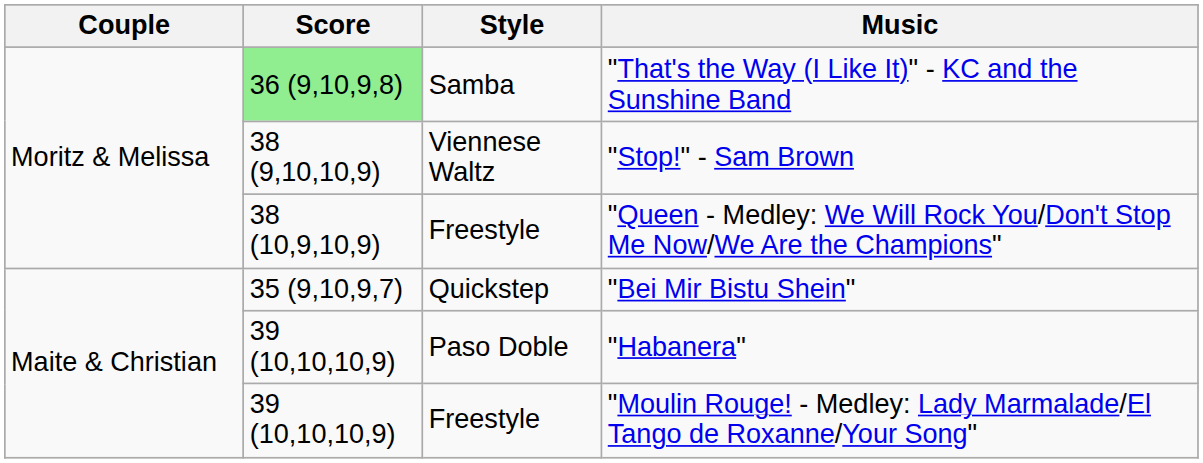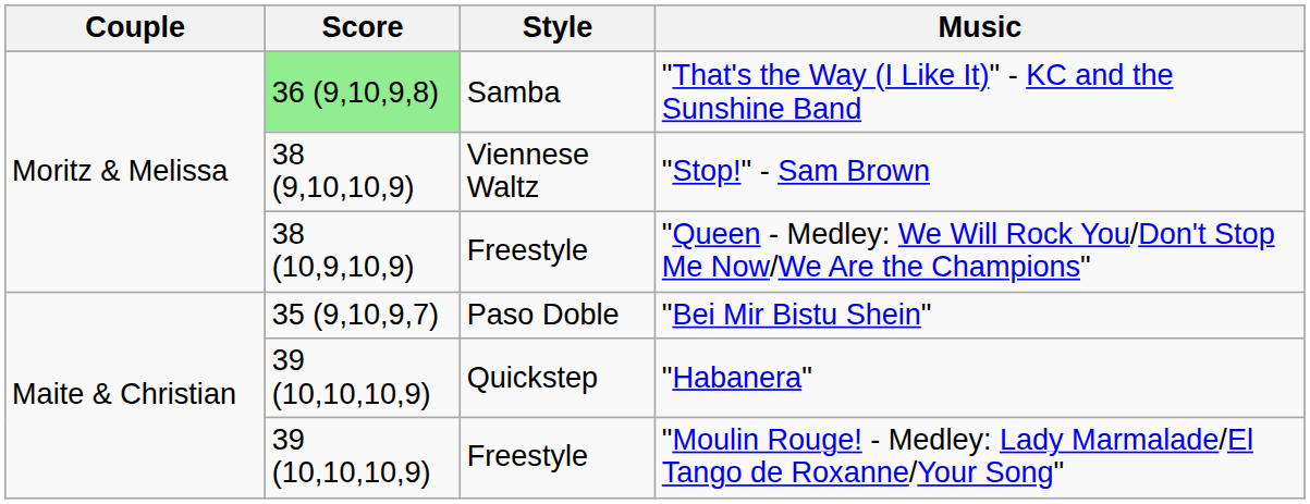 <table class="wikitable" width="80%">
 <tr>
 <th width="20%">Couple</th>
 <th width="15%">Score</th>
 <th width="15%">Style</th>
 <th width="60%">Music</th>
 </tr>
 <tr>
 <td rowspan=3>Moritz & Melissa</td>
 <td style="background: lightgreen;">36 (9,10,9,8)</td>
 <td>Samba</td>
 <td>"<a href='#'>That's the Way (I Like It)</a>" - <a href='#'>KC and the Sunshine Band</a></td>
 </tr>
 <tr>
 <td>38 (9,10,10,9)</td>
 <td>Viennese Waltz</td>
 <td>"<a href='#'>Stop!</a>" - <a href='#'>Sam Brown</a></td>
 </tr>
 <tr>
 <td>38 (10,9,10,9)</td>
 <td>Freestyle</td>
 <td>"<a href='#'>Queen</a> - Medley: <a href='#'>We Will Rock You</a>/<a href='#'>Don't Stop Me Now</a>/<a href='#'>We Are the Champions</a>"</td>
 </tr>
 <tr>
 <td rowspan=3>Maite & Christian</td>
 <td>35 (9,10,9,7)</td>
-<td>Quickstep</td>
+<td>Paso Doble</td>
 <td>"<a href='#'>Bei Mir Bistu Shein</a>"</td>
 </tr>
 <tr>
 <td>39 (10,10,10,9)</td>
-<td>Paso Doble</td>
+<td>Quickstep</td>
 <td>"<a href='#'>Habanera</a>"</td>
 </tr>
 <tr>
 <td>39 (10,10,10,9)</td>
 <td>Freestyle</td>
 <td>"<a href='#'>Moulin Rouge!</a> - Medley: <a href='#'>Lady Marmalade</a>/<a href='#'>El Tango de Roxanne</a>/<a href='#'>Your Song</a>"</td>
 </tr>
 </table>
